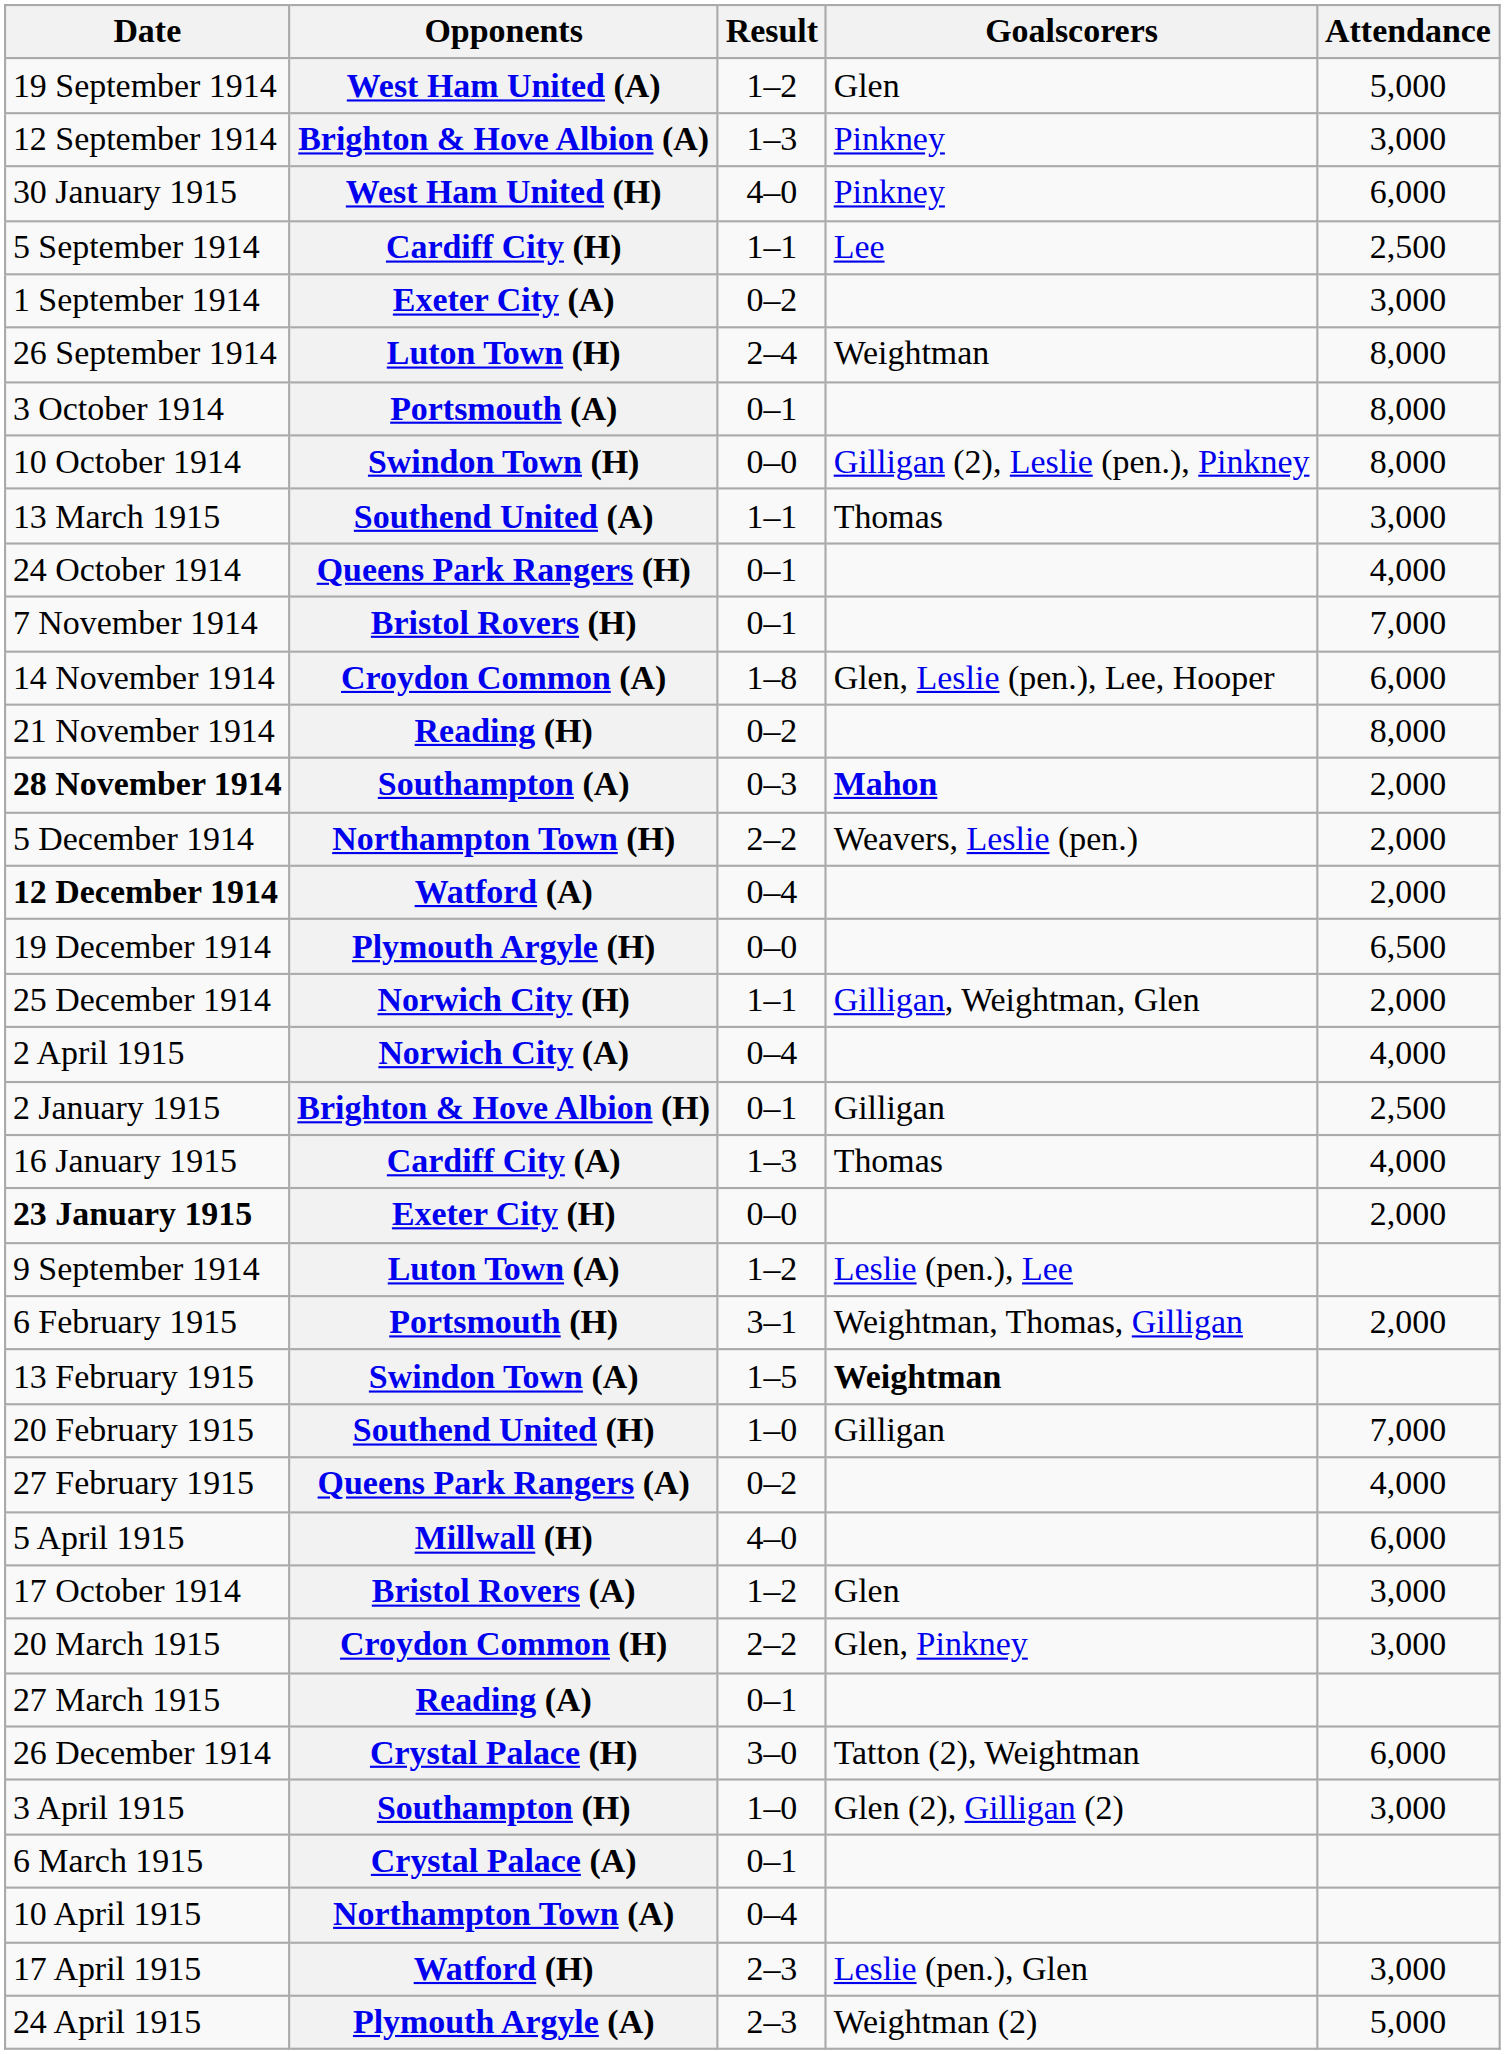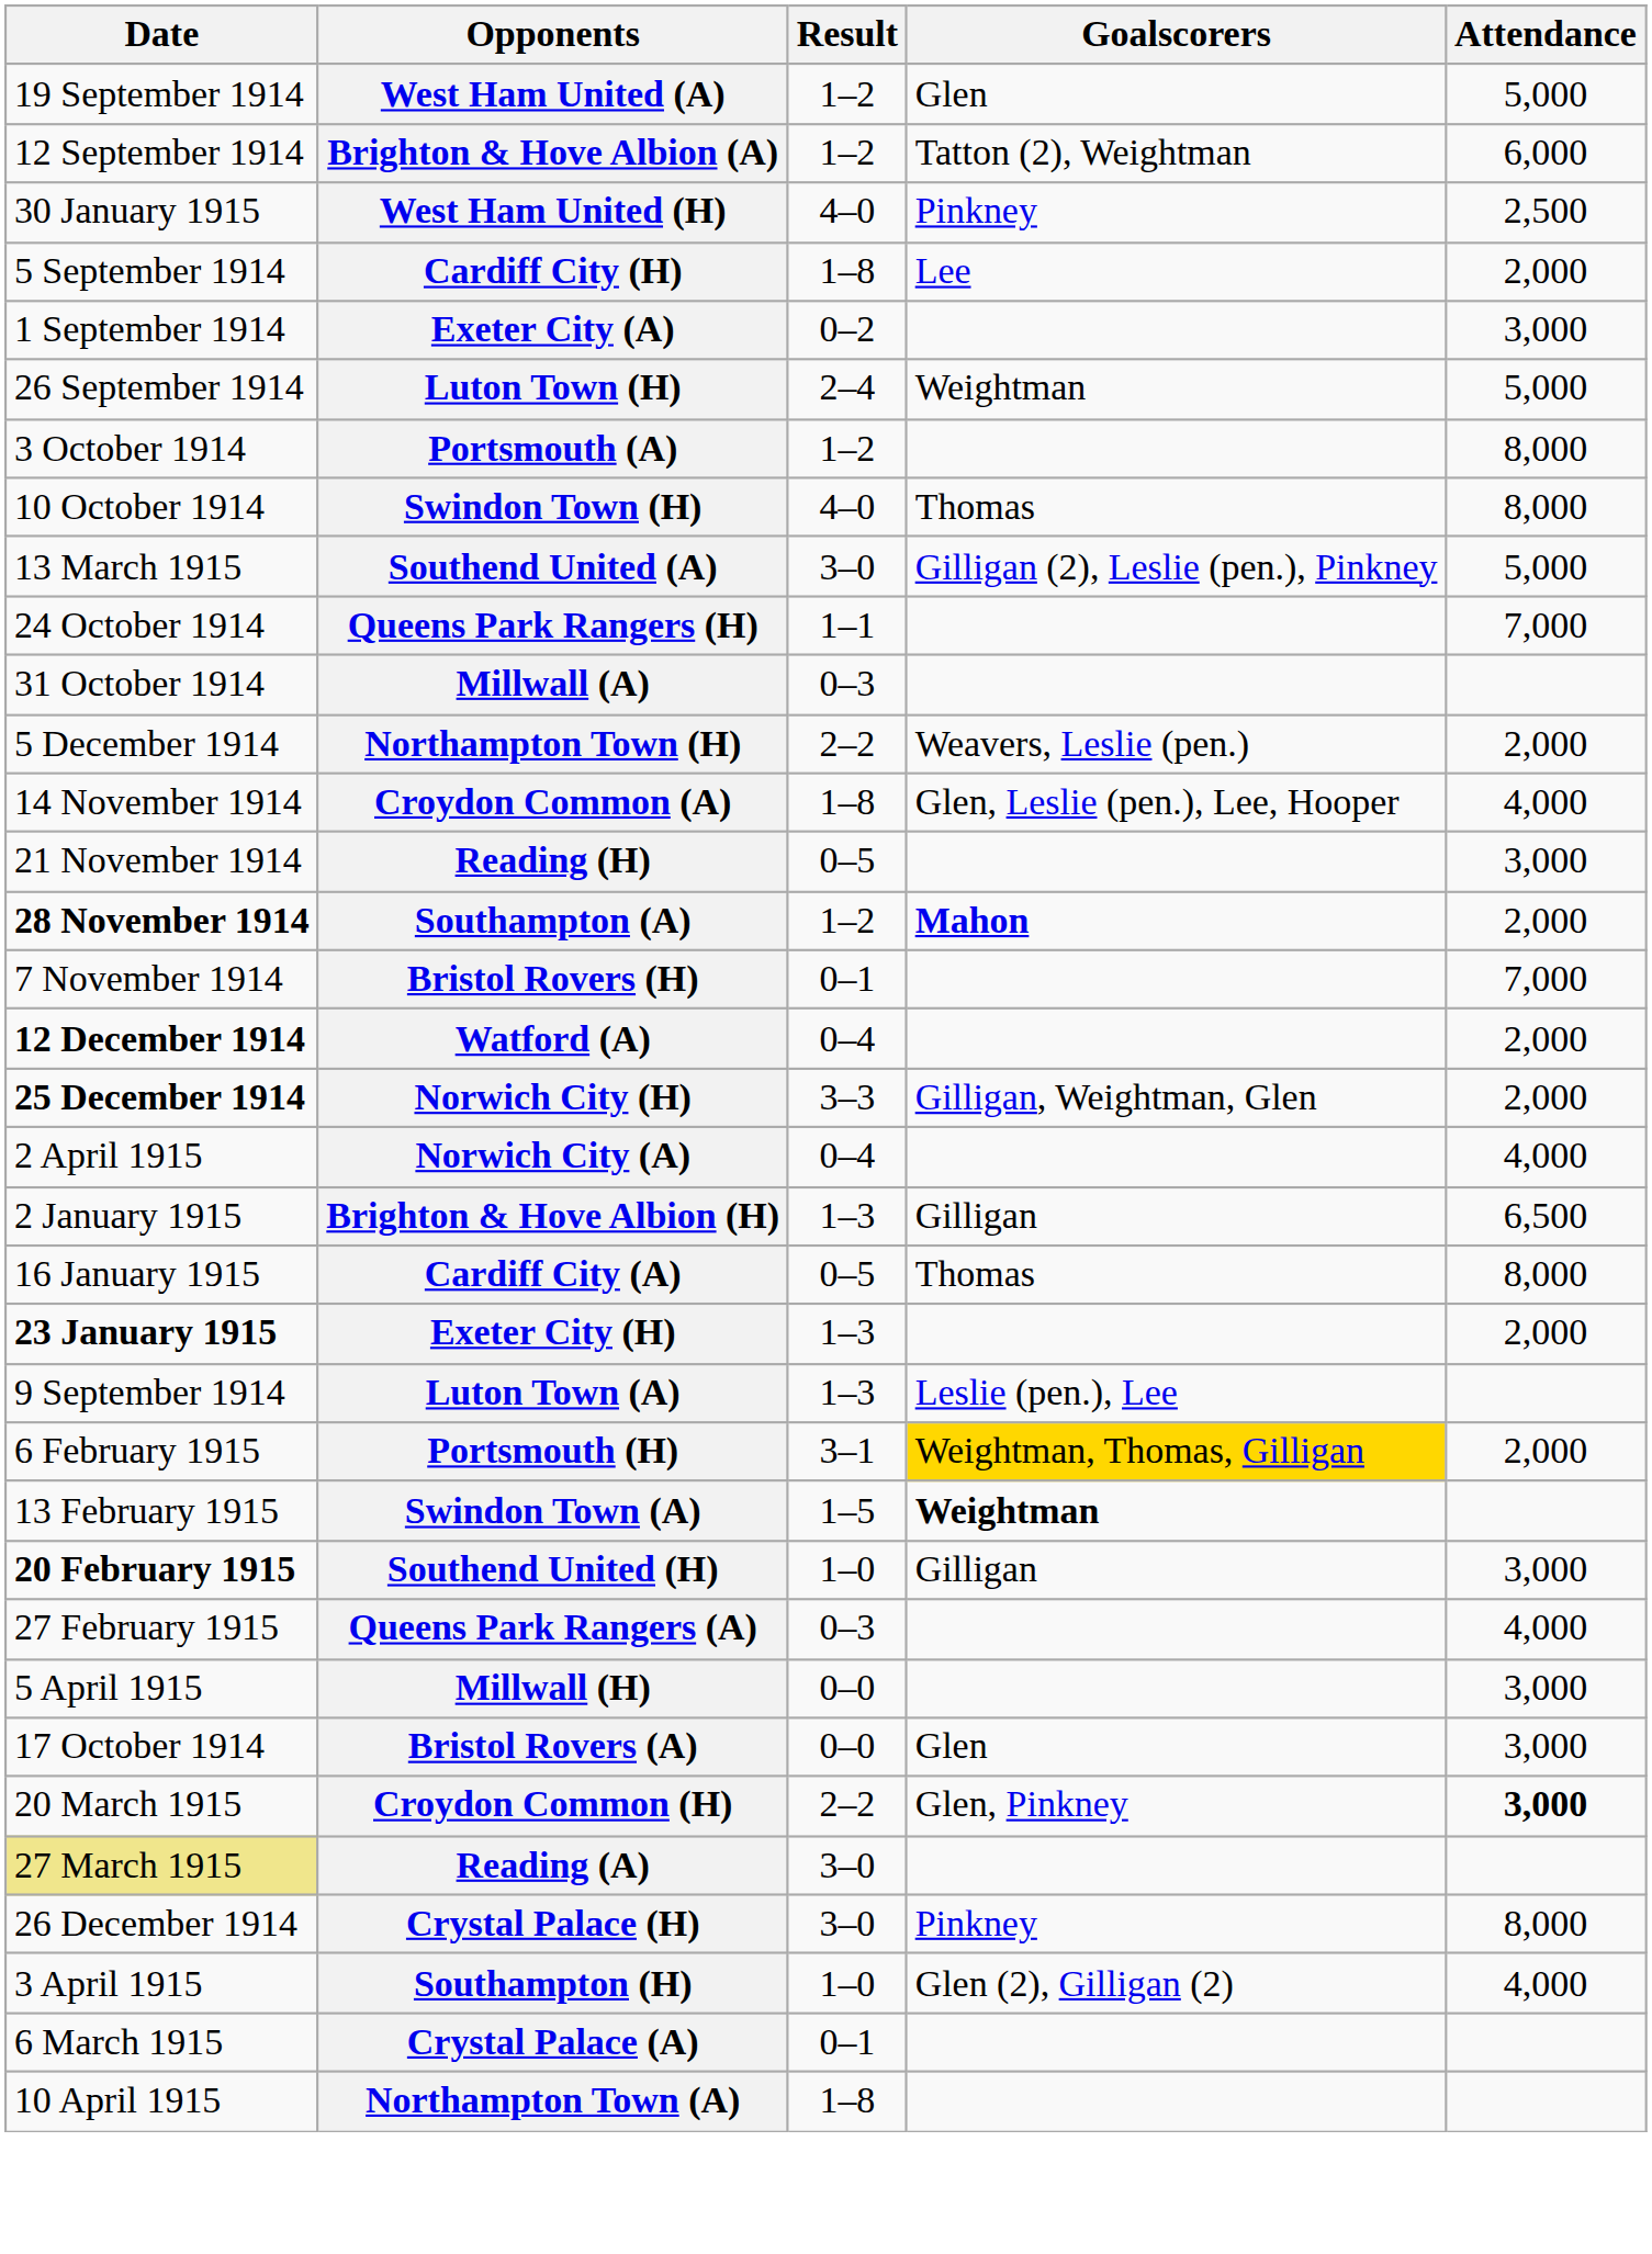 <table class="wikitable plainrowheaders sortable">
 <tr>
 <th scope=col>Date</th>
 <th scope=col>Opponents</th>
 <th scope=col>Result</th>
 <th scope=col class=unsortable>Goalscorers</th>
 <th scope=col>Attendance</th>
 </tr>
 <tr>
 <td>19 September 1914</td>
 <th scope=row><a href='#'>West Ham United</a> (A)</th>
 <td align=center>1–2</td>
 <td>Glen</td>
 <td align=center>5,000</td>
 </tr>
 <tr>
 <td>12 September 1914</td>
 <th scope=row><a href='#'>Brighton & Hove Albion</a> (A)</th>
-<td align=center>1–3</td>
-<td><a href='#'>Pinkney</a></td>
-<td align=center>3,000</td>
+<td align=center>1–2</td>
+<td>Tatton (2), Weightman</td>
+<td align=center>6,000</td>
 </tr>
 <tr>
 <td>30 January 1915</td>
 <th scope=row><a href='#'>West Ham United</a> (H)</th>
 <td align=center>4–0</td>
 <td><a href='#'>Pinkney</a></td>
-<td align=center>6,000</td>
+<td align=center>2,500</td>
 </tr>
 <tr>
 <td>5 September 1914</td>
 <th scope=row><a href='#'>Cardiff City</a> (H)</th>
-<td align=center>1–1</td>
+<td align=center>1–8</td>
 <td><a href='#'>Lee</a></td>
-<td align=center>2,500</td>
+<td align=center>2,000</td>
 </tr>
 <tr>
 <td>1 September 1914</td>
 <th scope=row><a href='#'>Exeter City</a> (A)</th>
 <td align=center>0–2</td>
 <td></td>
 <td align=center>3,000</td>
 </tr>
 <tr>
 <td>26 September 1914</td>
 <th scope=row><a href='#'>Luton Town</a> (H)</th>
 <td align=center>2–4</td>
 <td>Weightman</td>
-<td align=center>8,000</td>
+<td align=center>5,000</td>
 </tr>
 <tr>
 <td>3 October 1914</td>
 <th scope=row><a href='#'>Portsmouth</a> (A)</th>
-<td align=center>0–1</td>
+<td align=center>1–2</td>
 <td></td>
 <td align=center>8,000</td>
 </tr>
 <tr>
 <td>10 October 1914</td>
 <th scope=row><a href='#'>Swindon Town</a> (H)</th>
-<td align=center>0–0</td>
-<td><a href='#'>Gilligan</a> (2), <a href='#'>Leslie</a> (pen.), <a href='#'>Pinkney</a></td>
+<td align=center>4–0</td>
+<td>Thomas</td>
 <td align=center>8,000</td>
 </tr>
 <tr>
 <td>13 March 1915</td>
 <th scope=row><a href='#'>Southend United</a> (A)</th>
-<td align=center>1–1</td>
-<td>Thomas</td>
-<td align=center>3,000</td>
+<td align=center>3–0</td>
+<td><a href='#'>Gilligan</a> (2), <a href='#'>Leslie</a> (pen.), <a href='#'>Pinkney</a></td>
+<td align=center>5,000</td>
 </tr>
 <tr>
 <td>24 October 1914</td>
 <th scope=row><a href='#'>Queens Park Rangers</a> (H)</th>
-<td align=center>0–1</td>
+<td align=center>1–1</td>
 <td></td>
+<td align=center>7,000</td>
+</tr>
+<tr>
+<td>31 October 1914</td>
+<th scope=row><a href='#'>Millwall</a> (A)</th>
+<td align=center>0–3</td>
+<td></td>
+<td align=center></td>
+</tr>
+<tr>
+<td>5 December 1914</td>
+<th scope=row><a href='#'>Northampton Town</a> (H)</th>
+<td align=center>2–2</td>
+<td>Weavers, <a href='#'>Leslie</a> (pen.)</td>
+<td align=center>2,000</td>
+</tr>
+<tr>
+<td>14 November 1914</td>
+<th scope=row><a href='#'>Croydon Common</a> (A)</th>
+<td align=center>1–8</td>
+<td>Glen, <a href='#'>Leslie</a> (pen.), Lee, Hooper</td>
 <td align=center>4,000</td>
+</tr>
+<tr>
+<td>21 November 1914</td>
+<th scope=row><a href='#'>Reading</a> (H)</th>
+<td align=center>0–5</td>
+<td></td>
+<td align=center>3,000</td>
+</tr>
+<tr>
+<td><strong>28 November 1914</strong></td>
+<th scope=row><a href='#'>Southampton</a> (A)</th>
+<td align=center>1–2</td>
+<td><strong><a href='#'>Mahon</a></strong></td>
+<td align=center>2,000</td>
 </tr>
 <tr>
 <td>7 November 1914</td>
 <th scope=row><a href='#'>Bristol Rovers</a> (H)</th>
 <td align=center>0–1</td>
 <td></td>
 <td align=center>7,000</td>
 </tr>
 <tr>
-<td>14 November 1914</td>
-<th scope=row><a href='#'>Croydon Common</a> (A)</th>
-<td align=center>1–8</td>
-<td>Glen, <a href='#'>Leslie</a> (pen.), Lee, Hooper</td>
-<td align=center>6,000</td>
-</tr>
-<tr>
-<td>21 November 1914</td>
-<th scope=row><a href='#'>Reading</a> (H)</th>
-<td align=center>0–2</td>
-<td></td>
-<td align=center>8,000</td>
-</tr>
-<tr>
-<td><strong>28 November 1914</strong></td>
-<th scope=row><a href='#'>Southampton</a> (A)</th>
-<td align=center>0–3</td>
-<td><strong><a href='#'>Mahon</a></strong></td>
-<td align=center>2,000</td>
-</tr>
-<tr>
-<td>5 December 1914</td>
-<th scope=row><a href='#'>Northampton Town</a> (H)</th>
-<td align=center>2–2</td>
-<td>Weavers, <a href='#'>Leslie</a> (pen.)</td>
-<td align=center>2,000</td>
-</tr>
-<tr>
 <td><strong>12 December 1914</strong></td>
 <th scope=row><a href='#'>Watford</a> (A)</th>
 <td align=center>0–4</td>
 <td></td>
 <td align=center>2,000</td>
 </tr>
 <tr>
-<td>19 December 1914</td>
-<th scope=row><a href='#'>Plymouth Argyle</a> (H)</th>
-<td align=center>0–0</td>
-<td></td>
-<td align=center>6,500</td>
-</tr>
-<tr>
-<td>25 December 1914</td>
+<td><strong>25 December 1914</strong></td>
 <th scope=row><a href='#'>Norwich City</a> (H)</th>
-<td align=center>1–1</td>
+<td align=center>3–3</td>
 <td><a href='#'>Gilligan</a>, Weightman, Glen</td>
 <td align=center>2,000</td>
 </tr>
 <tr>
 <td>2 April 1915</td>
 <th scope=row><a href='#'>Norwich City</a> (A)</th>
 <td align=center>0–4</td>
 <td></td>
 <td align=center>4,000</td>
 </tr>
 <tr>
 <td>2 January 1915</td>
 <th scope=row><a href='#'>Brighton & Hove Albion</a> (H)</th>
-<td align=center>0–1</td>
+<td align=center>1–3</td>
 <td>Gilligan</td>
-<td align=center>2,500</td>
+<td align=center>6,500</td>
 </tr>
 <tr>
 <td>16 January 1915</td>
 <th scope=row><a href='#'>Cardiff City</a> (A)</th>
-<td align=center>1–3</td>
+<td align=center>0–5</td>
 <td>Thomas</td>
-<td align=center>4,000</td>
+<td align=center>8,000</td>
 </tr>
 <tr>
 <td><strong>23 January 1915</strong></td>
 <th scope=row><a href='#'>Exeter City</a> (H)</th>
-<td align=center>0–0</td>
+<td align=center>1–3</td>
 <td></td>
 <td align=center>2,000</td>
 </tr>
 <tr>
 <td>9 September 1914</td>
 <th scope=row><a href='#'>Luton Town</a> (A)</th>
-<td align=center>1–2</td>
+<td align=center>1–3</td>
 <td><a href='#'>Leslie</a> (pen.), <a href='#'>Lee</a></td>
 <td align=center></td>
 </tr>
 <tr>
 <td>6 February 1915</td>
 <th scope=row><a href='#'>Portsmouth</a> (H)</th>
 <td align=center>3–1</td>
-<td>Weightman, Thomas, <a href='#'>Gilligan</a></td>
+<td style="background: gold;">Weightman, Thomas, <a href='#'>Gilligan</a></td>
 <td align=center>2,000</td>
 </tr>
 <tr>
 <td>13 February 1915</td>
 <th scope=row><a href='#'>Swindon Town</a> (A)</th>
 <td align=center>1–5</td>
 <td><strong>Weightman</strong></td>
 <td align=center></td>
 </tr>
 <tr>
-<td>20 February 1915</td>
+<td><strong>20 February 1915</strong></td>
 <th scope=row><a href='#'>Southend United</a> (H)</th>
 <td align=center>1–0</td>
 <td>Gilligan</td>
-<td align=center>7,000</td>
+<td align=center>3,000</td>
 </tr>
 <tr>
 <td>27 February 1915</td>
 <th scope=row><a href='#'>Queens Park Rangers</a> (A)</th>
-<td align=center>0–2</td>
+<td align=center>0–3</td>
 <td></td>
 <td align=center>4,000</td>
 </tr>
 <tr>
 <td>5 April 1915</td>
 <th scope=row><a href='#'>Millwall</a> (H)</th>
-<td align=center>4–0</td>
+<td align=center>0–0</td>
 <td></td>
-<td align=center>6,000</td>
+<td align=center>3,000</td>
 </tr>
 <tr>
 <td>17 October 1914</td>
 <th scope=row><a href='#'>Bristol Rovers</a> (A)</th>
-<td align=center>1–2</td>
+<td align=center>0–0</td>
 <td>Glen</td>
 <td align=center>3,000</td>
 </tr>
 <tr>
 <td>20 March 1915</td>
 <th scope=row><a href='#'>Croydon Common</a> (H)</th>
 <td align=center>2–2</td>
 <td>Glen, <a href='#'>Pinkney</a></td>
-<td align=center>3,000</td>
+<td align=center><strong>3,000</strong></td>
 </tr>
 <tr>
-<td>27 March 1915</td>
+<td style="background: khaki;">27 March 1915</td>
 <th scope=row><a href='#'>Reading</a> (A)</th>
-<td align=center>0–1</td>
+<td align=center>3–0</td>
 <td></td>
 <td align=center></td>
 </tr>
 <tr>
 <td>26 December 1914</td>
 <th scope=row><a href='#'>Crystal Palace</a> (H)</th>
 <td align=center>3–0</td>
-<td>Tatton (2), Weightman</td>
-<td align=center>6,000</td>
+<td><a href='#'>Pinkney</a></td>
+<td align=center>8,000</td>
 </tr>
 <tr>
 <td>3 April 1915</td>
 <th scope=row><a href='#'>Southampton</a> (H)</th>
 <td align=center>1–0</td>
 <td>Glen (2), <a href='#'>Gilligan</a> (2)</td>
-<td align=center>3,000</td>
+<td align=center>4,000</td>
 </tr>
 <tr>
 <td>6 March 1915</td>
 <th scope=row><a href='#'>Crystal Palace</a> (A)</th>
 <td align=center>0–1</td>
 <td></td>
 <td align=center></td>
 </tr>
 <tr>
 <td>10 April 1915</td>
 <th scope=row><a href='#'>Northampton Town</a> (A)</th>
-<td align=center>0–4</td>
+<td align=center>1–8</td>
 <td></td>
 <td align=center></td>
 </tr>
-<tr>
-<td>17 April 1915</td>
-<th scope=row><a href='#'>Watford</a> (H)</th>
-<td align=center>2–3</td>
-<td><a href='#'>Leslie</a> (pen.), Glen</td>
-<td align=center>3,000</td>
-</tr>
-<tr>
-<td>24 April 1915</td>
-<th scope=row><a href='#'>Plymouth Argyle</a> (A)</th>
-<td align=center>2–3</td>
-<td>Weightman (2)</td>
-<td align=center>5,000</td>
-</tr>
 </table>
